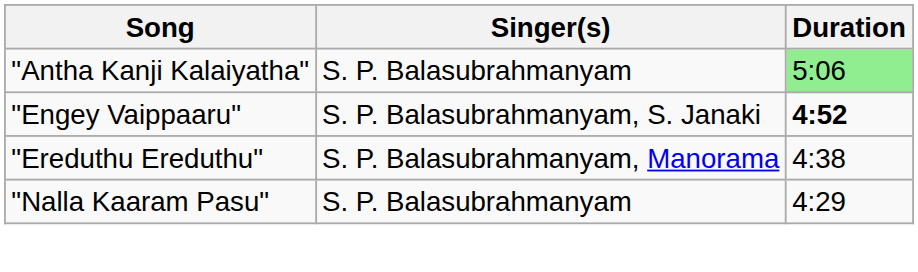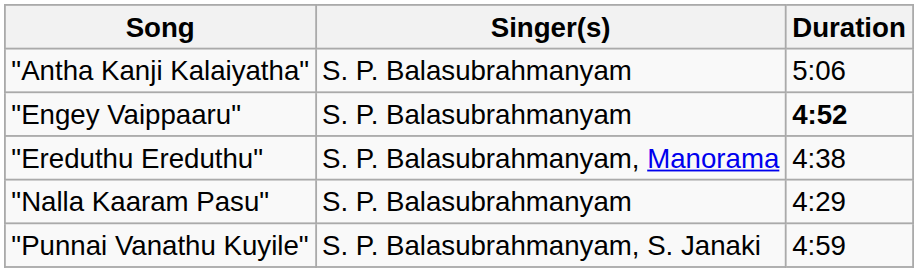 <table class="wikitable" style="font-size:95%;">
 <tr>
 <th>Song</th>
 <th>Singer(s)</th>
 <th>Duration</th>
 </tr>
 <tr>
 <td>"Antha Kanji Kalaiyatha"</td>
 <td>S. P. Balasubrahmanyam</td>
-<td style="background: lightgreen;">5:06</td>
+<td>5:06</td>
 </tr>
 <tr>
 <td>"Engey Vaippaaru"</td>
-<td>S. P. Balasubrahmanyam, S. Janaki</td>
+<td>S. P. Balasubrahmanyam</td>
 <td><strong>4:52</strong></td>
 </tr>
 <tr>
 <td>"Ereduthu Ereduthu"</td>
 <td>S. P. Balasubrahmanyam, <a href='#'>Manorama</a></td>
 <td>4:38</td>
 </tr>
 <tr>
 <td>"Nalla Kaaram Pasu"</td>
 <td>S. P. Balasubrahmanyam</td>
 <td>4:29</td>
 </tr>
+<tr>
+<td>"Punnai Vanathu Kuyile"</td>
+<td>S. P. Balasubrahmanyam, S. Janaki</td>
+<td>4:59</td>
+</tr>
 </table>
